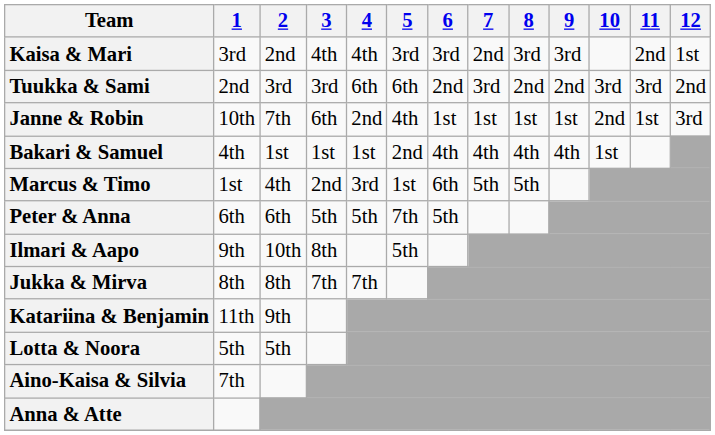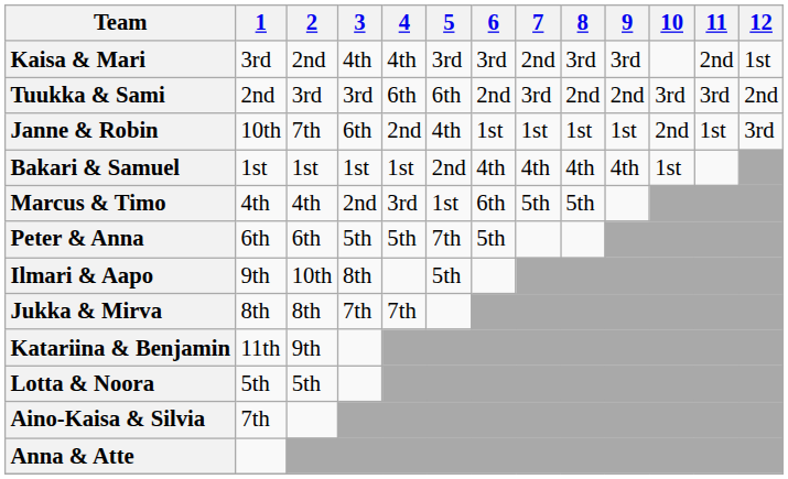 <table class="wikitable sortable" style="text-align:left;">
 <tr>
 <th scope="col" class="unsortable">Team</th>
 <th scope="col"><a href='#'>1</a></th>
 <th scope="col"><a href='#'>2</a></th>
 <th scope="col"><a href='#'>3</a></th>
 <th scope="col"><a href='#'>4</a></th>
 <th scope="col"><a href='#'>5</a></th>
 <th scope="col"><a href='#'>6</a></th>
 <th scope="col"><a href='#'>7</a></th>
 <th scope="col"><a href='#'>8</a></th>
 <th scope="col"><a href='#'>9</a></th>
 <th scope="col"><a href='#'>10</a></th>
 <th scope="col"><a href='#'>11</a></th>
 <th scope="col"><a href='#'>12</a></th>
 </tr>
 <tr>
 <th scope="row" style="text-align:left">Kaisa & Mari</th>
 <td>3rd</td>
 <td>2nd</td>
 <td>4th</td>
 <td>4th</td>
 <td>3rd</td>
 <td>3rd</td>
 <td>2nd</td>
 <td>3rd</td>
 <td>3rd</td>
 <td></td>
 <td>2nd</td>
 <td>1st</td>
 </tr>
 <tr>
 <th scope="row" style="text-align:left">Tuukka & Sami</th>
 <td>2nd</td>
 <td>3rd</td>
 <td>3rd</td>
 <td>6th</td>
 <td>6th</td>
 <td>2nd</td>
 <td>3rd</td>
 <td>2nd</td>
 <td>2nd</td>
 <td>3rd</td>
 <td>3rd</td>
 <td>2nd</td>
 </tr>
 <tr>
 <th scope="row" style="text-align:left">Janne & Robin</th>
 <td>10th</td>
 <td>7th</td>
 <td>6th</td>
 <td>2nd</td>
 <td>4th</td>
 <td>1st</td>
 <td>1st</td>
 <td>1st</td>
 <td>1st</td>
 <td>2nd</td>
 <td>1st</td>
 <td>3rd</td>
 </tr>
 <tr>
 <th scope="row" style="text-align:left">Bakari & Samuel</th>
-<td>4th</td>
+<td>1st</td>
 <td>1st</td>
 <td>1st</td>
 <td>1st</td>
 <td>2nd</td>
 <td>4th</td>
 <td>4th</td>
 <td>4th</td>
 <td>4th</td>
 <td>1st</td>
 <td></td>
 <td bgcolor="darkgrey"></td>
 </tr>
 <tr>
 <th scope="row" style="text-align:left">Marcus & Timo</th>
-<td>1st</td>
+<td>4th</td>
 <td>4th</td>
 <td>2nd</td>
 <td>3rd</td>
 <td>1st</td>
 <td>6th</td>
 <td>5th</td>
 <td>5th</td>
 <td></td>
 <td colspan="3" bgcolor="darkgray"></td>
 </tr>
 <tr>
 <th scope="row" style="text-align:left">Peter & Anna</th>
 <td>6th</td>
 <td>6th</td>
 <td>5th</td>
 <td>5th</td>
 <td>7th</td>
 <td>5th</td>
 <td></td>
 <td></td>
 <td colspan="4" bgcolor="darkgray"></td>
 </tr>
 <tr>
 <th scope="row" style="text-align:left">Ilmari & Aapo</th>
 <td>9th</td>
 <td>10th</td>
 <td>8th</td>
 <td></td>
 <td>5th</td>
 <td></td>
 <td colspan="6" bgcolor="darkgray"></td>
 </tr>
 <tr>
 <th scope="row" style="text-align:left">Jukka & Mirva</th>
 <td>8th</td>
 <td>8th</td>
 <td>7th</td>
 <td>7th</td>
 <td></td>
 <td colspan="7" bgcolor="darkgray"></td>
 </tr>
 <tr>
 <th scope="row" style="text-align:left">Katariina & Benjamin</th>
 <td>11th</td>
 <td>9th</td>
 <td></td>
 <td colspan="9" bgcolor="darkgray"></td>
 </tr>
 <tr>
 <th scope="row" style="text-align:left">Lotta & Noora</th>
 <td>5th</td>
 <td>5th</td>
 <td></td>
 <td colspan="9" bgcolor="darkgray"></td>
 </tr>
 <tr>
 <th scope="row" style="text-align:left">Aino-Kaisa & Silvia</th>
 <td>7th</td>
 <td></td>
 <td colspan="10" bgcolor="darkgray"></td>
 </tr>
 <tr>
 <th scope="row" style="text-align:left">Anna & Atte</th>
 <td></td>
 <td colspan="11" bgcolor="darkgray"></td>
 </tr>
 <tr>
 </tr>
 </table>
